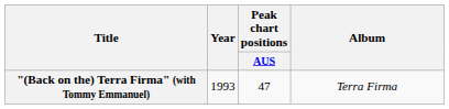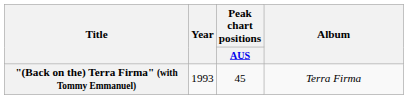 <table class="wikitable plainrowheaders" style="text-align:center;" border="1">
 <tr>
 <th scope="col" rowspan="2" style="width:16em;">Title</th>
 <th scope="col" rowspan="2" style="width:1em;">Year</th>
 <th scope="col" colspan="1">Peak chart positions</th>
 <th scope="col" rowspan="2" style="width:12em;">Album</th>
 </tr>
 <tr>
 <th scope="col" style="width:3em;font-size:90%;"><a href='#'>AUS</a><br></th>
 </tr>
 <tr>
 <th scope="row">"(Back on the) Terra Firma" <small> (with Tommy Emmanuel) </small></th>
 <td>1993</td>
-<td>47</td>
+<td>45</td>
 <td rowspan="2"><em>Terra Firma</em></td>
 </tr>
 </table>
